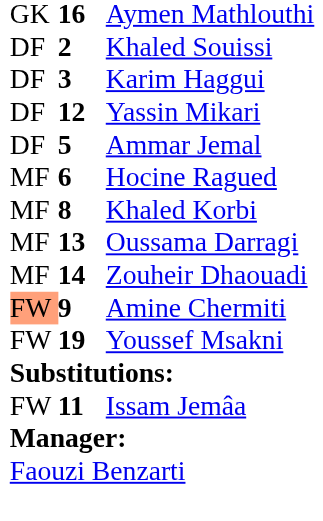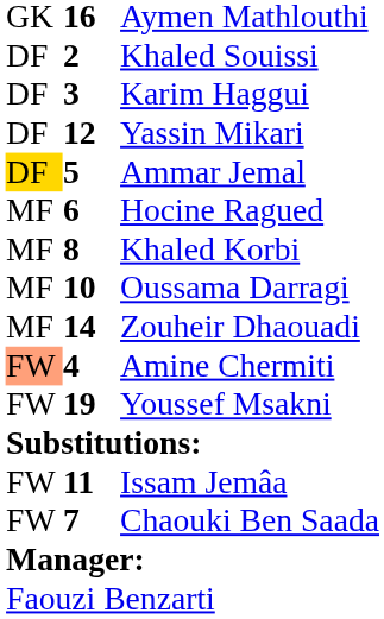 <table style="font-size: 90%" cellspacing="0" cellpadding="0" align="center">
 <tr>
 <th width=25></th>
 <th width=25></th>
 </tr>
 <tr>
 <td>GK</td>
 <td><strong>16</strong></td>
 <td><a href='#'>Aymen Mathlouthi</a></td>
 </tr>
 <tr>
 <td>DF</td>
 <td><strong>2</strong></td>
 <td><a href='#'>Khaled Souissi</a></td>
 </tr>
 <tr>
 <td>DF</td>
 <td><strong>3</strong></td>
 <td><a href='#'>Karim Haggui</a></td>
 <td></td>
 </tr>
 <tr>
 <td>DF</td>
 <td><strong>12</strong></td>
 <td><a href='#'>Yassin Mikari</a></td>
 </tr>
 <tr>
-<td>DF</td>
+<td style="background: gold;">DF</td>
 <td><strong>5</strong></td>
 <td><a href='#'>Ammar Jemal</a></td>
 </tr>
 <tr>
 <td>MF</td>
 <td><strong>6</strong></td>
 <td><a href='#'>Hocine Ragued</a></td>
 </tr>
 <tr>
 <td>MF</td>
 <td><strong>8</strong></td>
 <td><a href='#'>Khaled Korbi</a></td>
 </tr>
 <tr>
 <td>MF</td>
-<td><strong>13</strong></td>
+<td><strong>10</strong></td>
 <td><a href='#'>Oussama Darragi</a></td>
 <td></td>
 <td></td>
 </tr>
 <tr>
 <td>MF</td>
 <td><strong>14</strong></td>
 <td><a href='#'>Zouheir Dhaouadi</a></td>
 </tr>
 <tr>
 <td style="background: lightsalmon;">FW</td>
-<td><strong>9</strong></td>
+<td><strong>4</strong></td>
 <td><a href='#'>Amine Chermiti</a></td>
 <td></td>
 <td></td>
 </tr>
 <tr>
 <td>FW</td>
 <td><strong>19</strong></td>
 <td><a href='#'>Youssef Msakni</a></td>
 </tr>
 <tr>
 <td colspan=3><strong>Substitutions:</strong></td>
 </tr>
 <tr>
 <td>FW</td>
 <td><strong>11</strong></td>
 <td><a href='#'>Issam Jemâa</a></td>
 <td></td>
 <td></td>
 </tr>
 <tr>
+<td>FW</td>
+<td><strong>7</strong></td>
+<td><a href='#'>Chaouki Ben Saada</a></td>
+<td></td>
+<td></td>
+</tr>
+<tr>
 <td colspan=3><strong>Manager:</strong></td>
 </tr>
 <tr>
 <td colspan=4><a href='#'>Faouzi Benzarti</a></td>
 </tr>
 </table>
